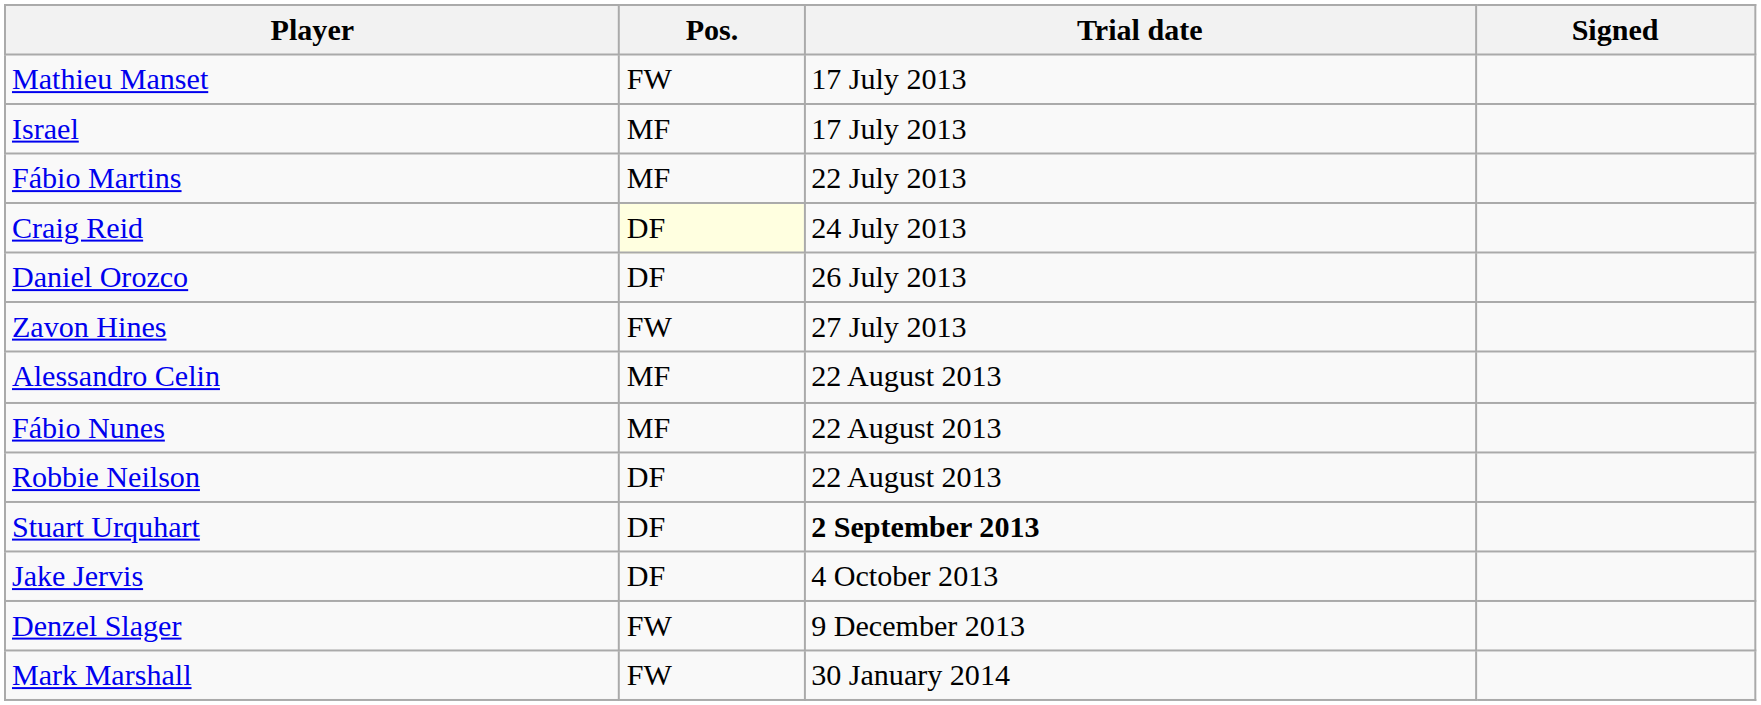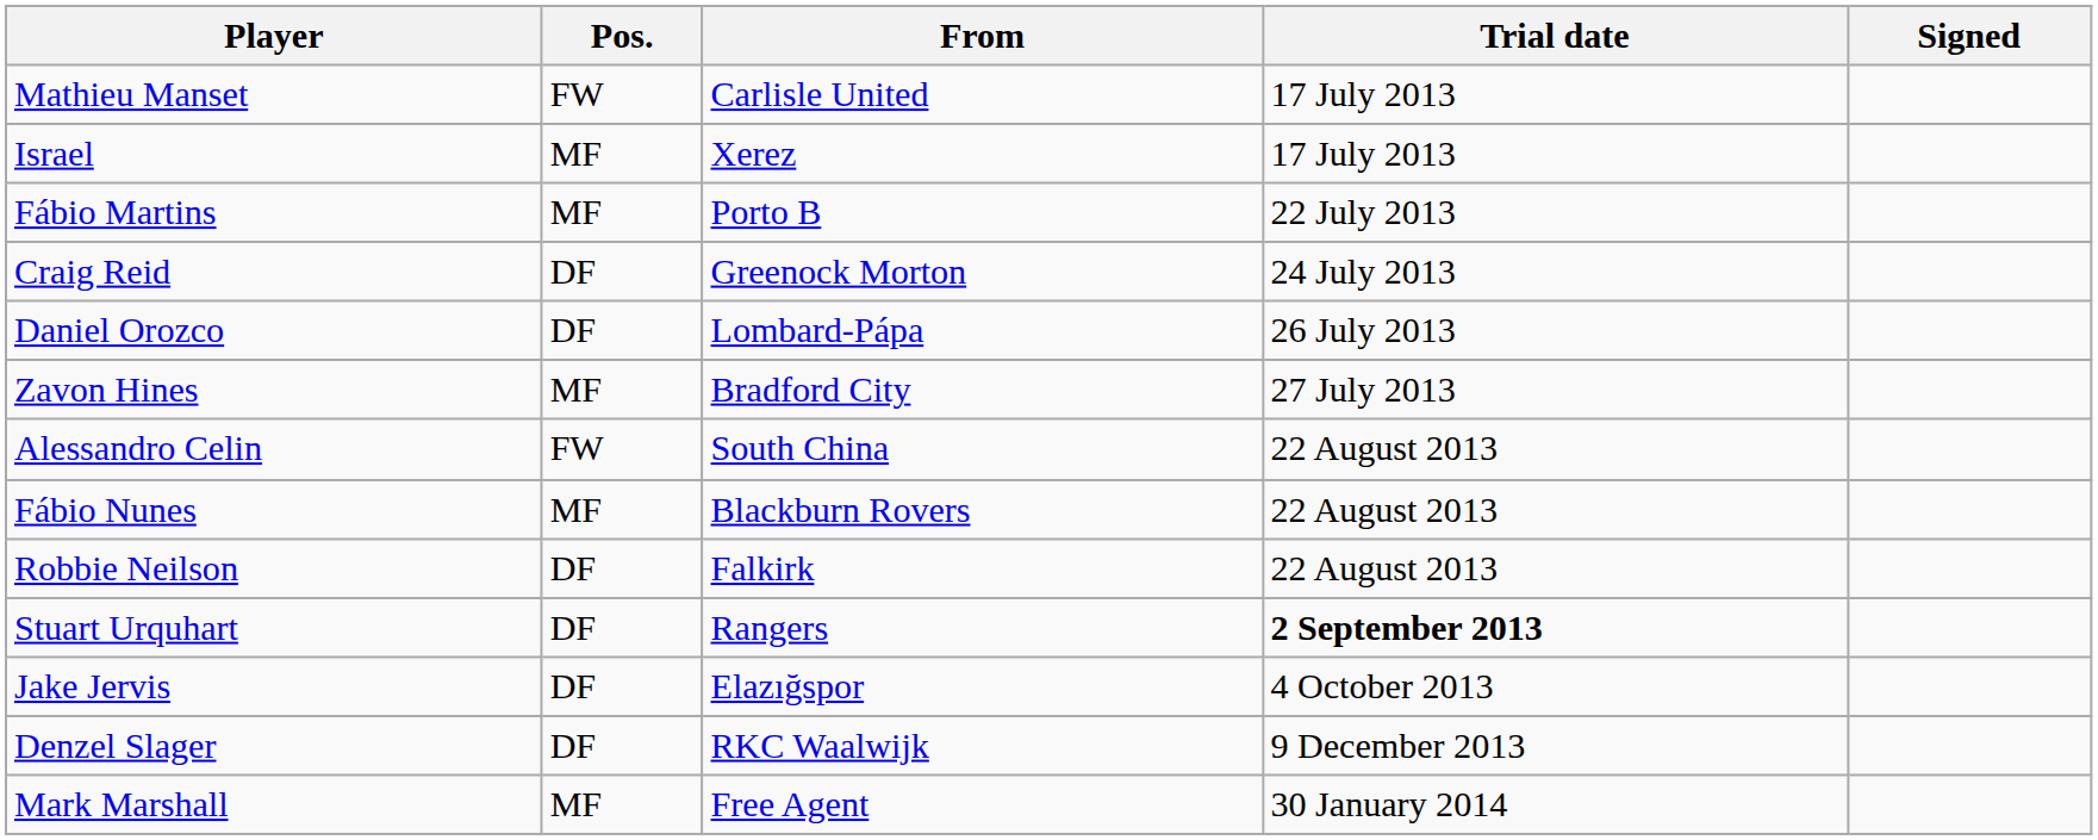 <table class="wikitable sortable" style="text-align:center; font-size:95%; width:70%; text-align:left">
 <tr>
 <th>Player</th>
 <th>Pos.</th>
+<th>From</th>
 <th>Trial date</th>
 <th>Signed</th>
 </tr>
 <tr>
 <td> <a href='#'>Mathieu Manset</a></td>
 <td>FW</td>
+<td> <a href='#'>Carlisle United</a></td>
 <td>17 July 2013</td>
 <td></td>
 </tr>
 <tr>
 <td> <a href='#'>Israel</a></td>
 <td>MF</td>
+<td> <a href='#'>Xerez</a></td>
 <td>17 July 2013</td>
 <td></td>
 </tr>
 <tr>
 <td> <a href='#'>Fábio Martins</a></td>
 <td>MF</td>
+<td> <a href='#'>Porto B</a></td>
 <td>22 July 2013</td>
 <td></td>
 </tr>
 <tr>
 <td> <a href='#'>Craig Reid</a></td>
-<td style="background: lightyellow;">DF</td>
+<td>DF</td>
+<td> <a href='#'>Greenock Morton</a></td>
 <td>24 July 2013</td>
 <td></td>
 </tr>
 <tr>
 <td> <a href='#'>Daniel Orozco</a></td>
 <td>DF</td>
+<td> <a href='#'>Lombard-Pápa</a></td>
 <td>26 July 2013</td>
 <td></td>
 </tr>
 <tr>
 <td> <a href='#'>Zavon Hines</a></td>
-<td>FW</td>
+<td>MF</td>
+<td> <a href='#'>Bradford City</a></td>
 <td>27 July 2013</td>
 <td></td>
 </tr>
 <tr>
 <td> <a href='#'>Alessandro Celin</a></td>
-<td>MF</td>
+<td>FW</td>
+<td> <a href='#'>South China</a></td>
 <td>22 August 2013</td>
 <td></td>
 </tr>
 <tr>
 <td> <a href='#'>Fábio Nunes</a></td>
 <td>MF</td>
+<td> <a href='#'>Blackburn Rovers</a></td>
 <td>22 August 2013</td>
 <td></td>
 </tr>
 <tr>
 <td> <a href='#'>Robbie Neilson</a></td>
 <td>DF</td>
+<td> <a href='#'>Falkirk</a></td>
 <td>22 August 2013</td>
 <td></td>
 </tr>
 <tr>
 <td> <a href='#'>Stuart Urquhart</a></td>
 <td>DF</td>
+<td> <a href='#'>Rangers</a></td>
 <td><strong>2 September 2013</strong></td>
 <td></td>
 </tr>
 <tr>
 <td> <a href='#'>Jake Jervis</a></td>
 <td>DF</td>
+<td> <a href='#'>Elazığspor</a></td>
 <td>4 October 2013</td>
 <td></td>
 </tr>
 <tr>
 <td> <a href='#'>Denzel Slager</a></td>
-<td>FW</td>
+<td>DF</td>
+<td> <a href='#'>RKC Waalwijk</a></td>
 <td>9 December 2013</td>
 <td></td>
 </tr>
 <tr>
 <td> <a href='#'>Mark Marshall</a></td>
-<td>FW</td>
+<td>MF</td>
+<td> <a href='#'>Free Agent</a></td>
 <td>30 January 2014</td>
 <td></td>
 </tr>
 </table>
